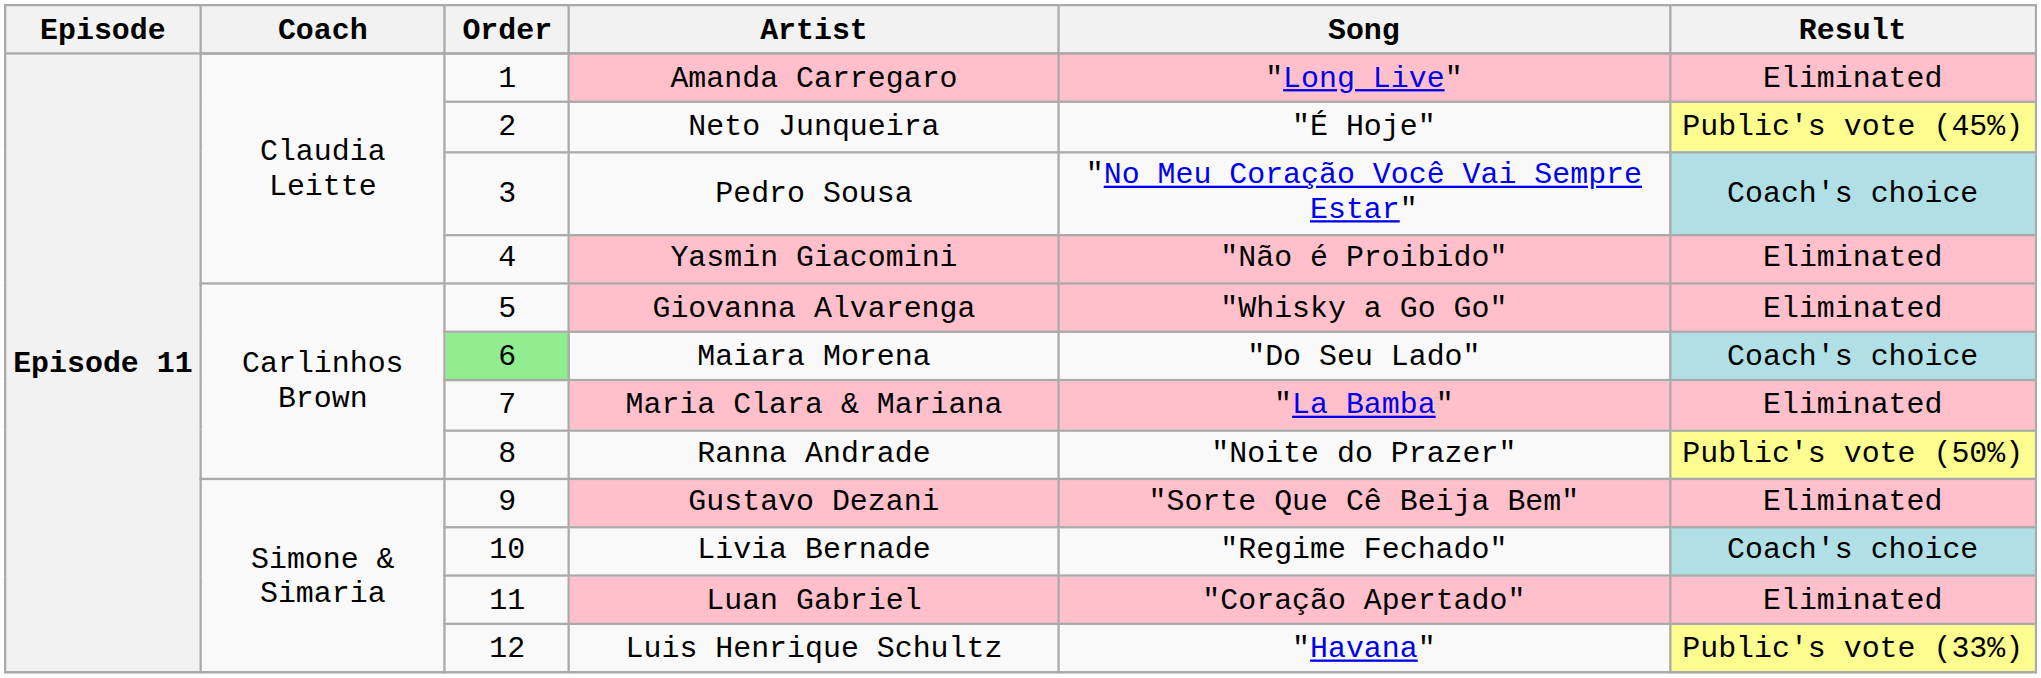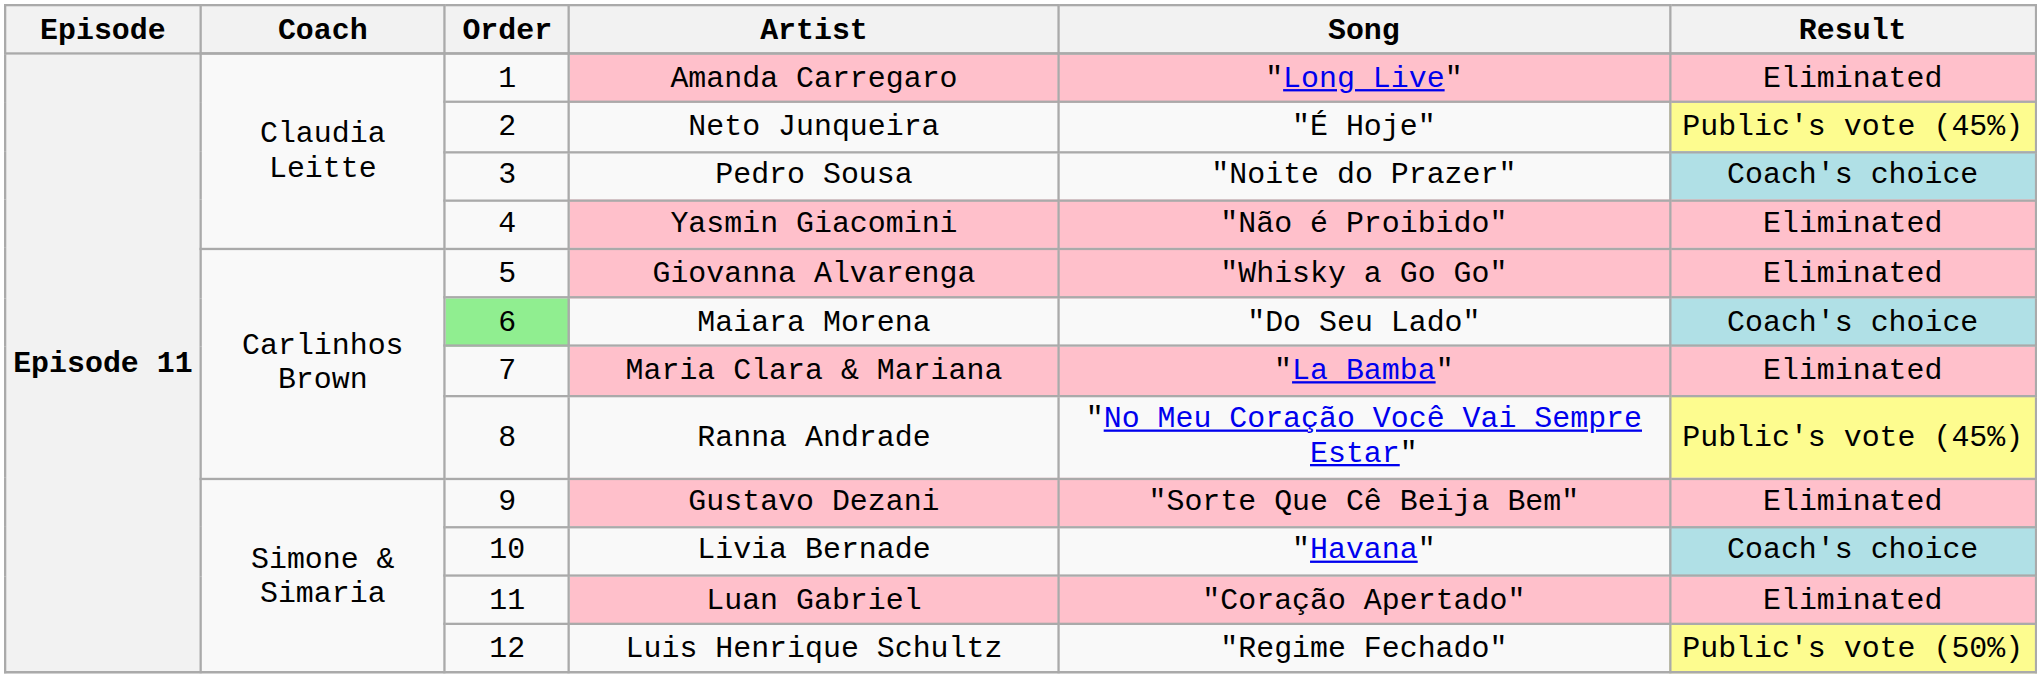 <table class="wikitable" style="text-align:center; width:100%;">
 <tr>
 <th scope="col" width="08%">Episode</th>
 <th scope="col" width="10%">Coach</th>
 <th scope="col" width="05%">Order</th>
 <th scope="col" width="20%">Artist</th>
 <th scope="col" width="25%">Song</th>
 <th scope="col" width="15%">Result</th>
 </tr>
 <tr>
 <th scope="col" rowspan=13>Episode 11<br><small></small></th>
 </tr>
 <tr>
 <td rowspan=4>Claudia Leitte</td>
 <td>1</td>
 <td bgcolor=FFC0CB>Amanda Carregaro</td>
 <td bgcolor=FFC0CB>"<a href='#'>Long Live</a>"</td>
 <td bgcolor=FFC0CB>Eliminated</td>
 </tr>
 <tr>
 <td>2</td>
 <td>Neto Junqueira</td>
 <td>"É Hoje"</td>
 <td bgcolor=FDFC8F>Public's vote (45%)</td>
 </tr>
 <tr>
 <td>3</td>
 <td>Pedro Sousa</td>
-<td>"<a href='#'>No Meu Coração Você Vai Sempre Estar</a>"</td>
+<td>"Noite do Prazer"</td>
 <td bgcolor=B0E0E6>Coach's choice</td>
 </tr>
 <tr>
 <td>4</td>
 <td bgcolor=FFC0CB>Yasmin Giacomini</td>
 <td bgcolor=FFC0CB>"Não é Proibido"</td>
 <td bgcolor=FFC0CB>Eliminated</td>
 </tr>
 <tr>
 <td rowspan=4>Carlinhos Brown</td>
 <td>5</td>
 <td bgcolor=FFC0CB>Giovanna Alvarenga</td>
 <td bgcolor=FFC0CB>"Whisky a Go Go"</td>
 <td bgcolor=FFC0CB>Eliminated</td>
 </tr>
 <tr>
 <td style="background: lightgreen;">6</td>
 <td>Maiara Morena</td>
 <td>"Do Seu Lado"</td>
 <td bgcolor=B0E0E6>Coach's choice</td>
 </tr>
 <tr>
 <td>7</td>
 <td bgcolor=FFC0CB>Maria Clara & Mariana</td>
 <td bgcolor=FFC0CB>"<a href='#'>La Bamba</a>"</td>
 <td bgcolor=FFC0CB>Eliminated</td>
 </tr>
 <tr>
 <td>8</td>
 <td>Ranna Andrade</td>
-<td>"Noite do Prazer"</td>
-<td bgcolor=FDFC8F>Public's vote (50%)</td>
+<td>"<a href='#'>No Meu Coração Você Vai Sempre Estar</a>"</td>
+<td bgcolor=FDFC8F>Public's vote (45%)</td>
 </tr>
 <tr>
 <td rowspan=4>Simone & Simaria</td>
 <td>9</td>
 <td bgcolor=FFC0CB>Gustavo Dezani</td>
 <td bgcolor=FFC0CB>"Sorte Que Cê Beija Bem"</td>
 <td bgcolor=FFC0CB>Eliminated</td>
 </tr>
 <tr>
 <td>10</td>
 <td>Livia Bernade</td>
-<td>"Regime Fechado"</td>
+<td>"<a href='#'>Havana</a>"</td>
 <td bgcolor=B0E0E6>Coach's choice</td>
 </tr>
 <tr>
 <td>11</td>
 <td bgcolor=FFC0CB>Luan Gabriel</td>
 <td bgcolor=FFC0CB>"Coração Apertado"</td>
 <td bgcolor=FFC0CB>Eliminated</td>
 </tr>
 <tr>
 <td>12</td>
 <td>Luis Henrique Schultz</td>
-<td>"<a href='#'>Havana</a>"</td>
-<td bgcolor=FDFC8F>Public's vote (33%)</td>
+<td>"Regime Fechado"</td>
+<td bgcolor=FDFC8F>Public's vote (50%)</td>
 </tr>
 <tr>
 </tr>
 </table>
